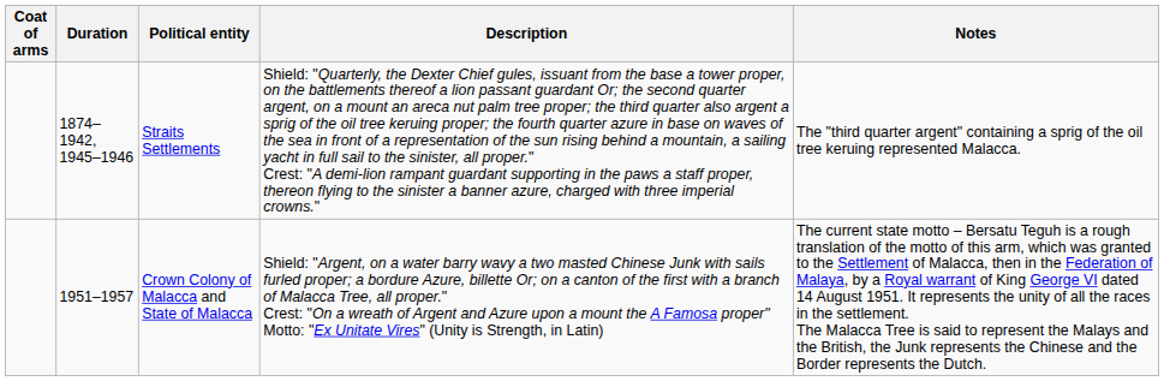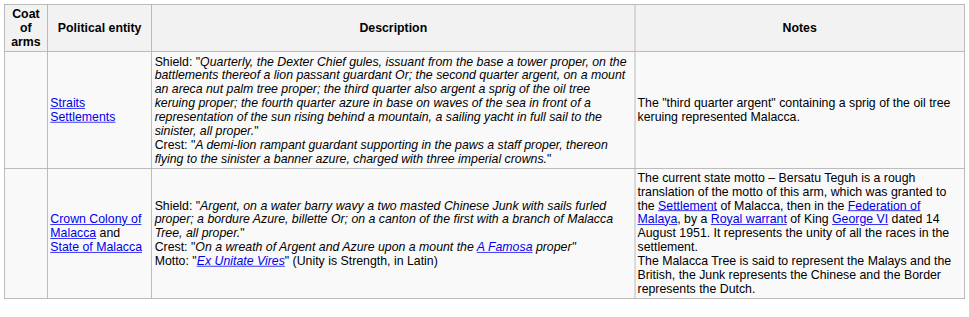 <table class="wikitable">
 <tr>
 <th>Coat of arms</th>
-<th>Duration</th>
 <th>Political entity</th>
 <th>Description</th>
 <th>Notes</th>
 </tr>
 <tr>
 <td></td>
-<td>1874–1942, 1945–1946</td>
 <td><a href='#'>Straits Settlements</a></td>
 <td>Shield: "<em>Quarterly, the Dexter Chief gules, issuant from the base a tower proper, on the battlements thereof a lion passant guardant Or; the second quarter argent, on a mount an areca nut palm tree proper; the third quarter also argent a sprig of the oil tree keruing proper; the fourth quarter azure in base on waves of the sea in front of a representation of the sun rising behind a mountain, a sailing yacht in full sail to the sinister, all proper.</em>"<br>Crest: "<em>A demi-lion rampant guardant supporting in the paws a staff proper, thereon flying to the sinister a banner azure, charged with three imperial crowns.</em>"</td>
 <td>The "third quarter argent" containing a sprig of the oil tree keruing represented Malacca.</td>
 </tr>
 <tr>
 <td></td>
-<td>1951–1957</td>
 <td><a href='#'>Crown Colony of Malacca</a> and <a href='#'>State of Malacca</a></td>
 <td>Shield: "<em>Argent, on a water barry wavy a two masted Chinese Junk with sails furled proper; a bordure Azure, billette Or; on a canton of the first with a branch of Malacca Tree, all proper.</em>"<br>Crest: "<em>On a wreath of Argent and Azure upon a mount the <a href='#'>A Famosa</a> proper"</em><br>Motto: "<em><a href='#'>Ex Unitate Vires</a></em>" (Unity is Strength, in Latin)</td>
 <td>The current state motto – Bersatu Teguh is a rough translation of the motto of this arm, which was granted to the <a href='#'>Settlement</a> of Malacca, then in the <a href='#'>Federation of Malaya</a>, by a <a href='#'>Royal warrant</a> of King <a href='#'>George VI</a> dated 14 August 1951. It represents the unity of all the races in the settlement.<br>The Malacca Tree is said to represent the Malays and the British, the Junk represents the Chinese and the Border represents the Dutch.</td>
 </tr>
 </table>
